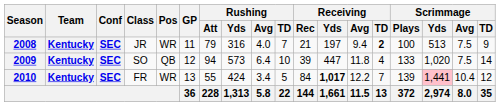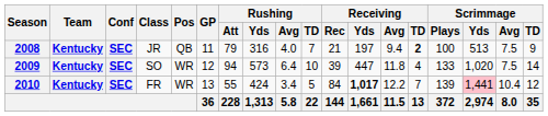 <table class="wikitable" style="text-align: center;">
 <tr>
 <th rowspan="2">Season</th>
 <th rowspan="2">Team</th>
 <th rowspan="2">Conf</th>
 <th rowspan="2">Class</th>
 <th rowspan="2">Pos</th>
 <th rowspan="2">GP</th>
 <th colspan="4">Rushing</th>
 <th colspan="4">Receiving</th>
 <th colspan="4">Scrimmage</th>
 </tr>
 <tr>
 <th>Att</th>
 <th>Yds</th>
 <th>Avg</th>
 <th>TD</th>
 <th>Rec</th>
 <th>Yds</th>
 <th>Avg</th>
 <th>TD</th>
 <th>Plays</th>
 <th>Yds</th>
 <th>Avg</th>
 <th>TD</th>
 </tr>
 <tr>
 <th><a href='#'>2008</a></th>
 <th><a href='#'>Kentucky</a></th>
 <th><a href='#'>SEC</a></th>
 <td>JR</td>
-<td>WR</td>
+<td>QB</td>
 <td>11</td>
 <td>79</td>
 <td>316</td>
 <td>4.0</td>
 <td>7</td>
 <td>21</td>
 <td>197</td>
 <td>9.4</td>
 <td><strong>2</strong></td>
 <td>100</td>
 <td>513</td>
 <td>7.5</td>
 <td>9</td>
 </tr>
 <tr>
 <th><a href='#'>2009</a></th>
 <th><a href='#'>Kentucky</a></th>
 <th><a href='#'>SEC</a></th>
 <td>SO</td>
-<td>QB</td>
+<td>WR</td>
 <td>12</td>
 <td>94</td>
 <td>573</td>
 <td>6.4</td>
 <td>10</td>
 <td>39</td>
 <td>447</td>
 <td>11.8</td>
 <td>4</td>
 <td>133</td>
 <td>1,020</td>
 <td>7.5</td>
 <td>14</td>
 </tr>
 <tr>
 <th><a href='#'>2010</a></th>
 <th><a href='#'>Kentucky</a></th>
 <th><a href='#'>SEC</a></th>
 <td>FR</td>
 <td>WR</td>
 <td>13</td>
 <td>55</td>
 <td>424</td>
 <td>3.4</td>
 <td>5</td>
 <td>84</td>
 <td><strong>1,017</strong></td>
 <td>12.2</td>
 <td>7</td>
 <td>139</td>
 <td style="background: pink;">1,441</td>
 <td>10.4</td>
 <td>12</td>
 </tr>
 <tr>
 <th colspan="5"></th>
 <th>36</th>
 <th>228</th>
 <th>1,313</th>
 <th>5.8</th>
 <th>22</th>
 <th>144</th>
 <th>1,661</th>
 <th>11.5</th>
 <th>13</th>
 <th>372</th>
 <th>2,974</th>
 <th>8.0</th>
 <th>35</th>
 </tr>
 </table>
